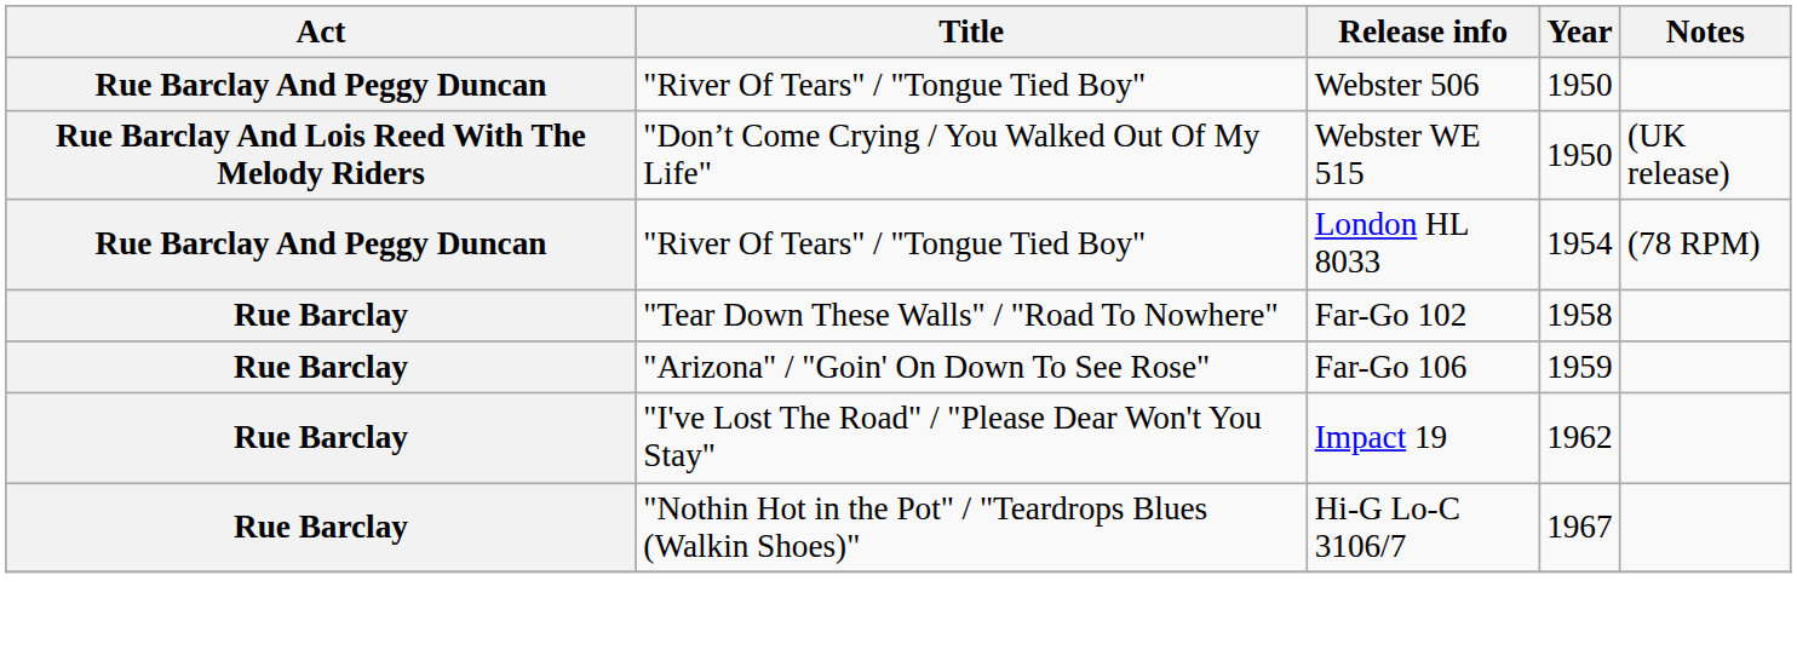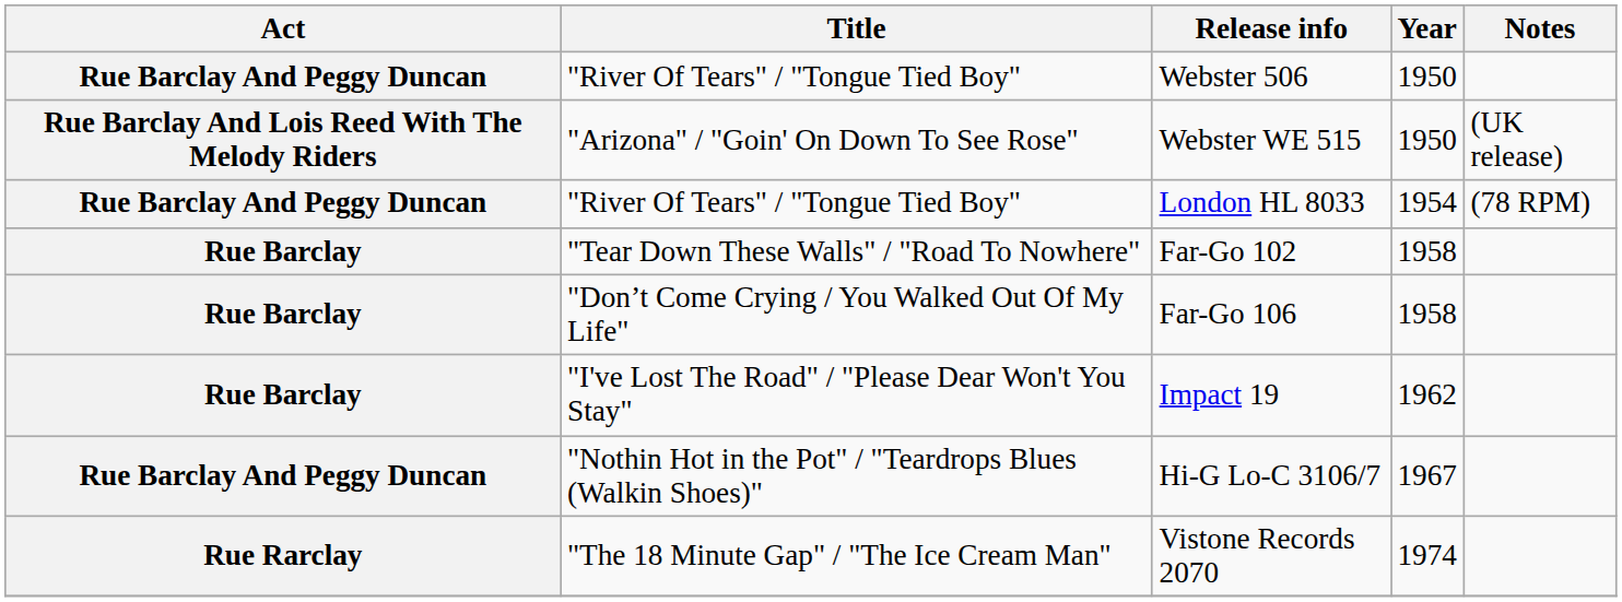 <table class="wikitable plainrowheaders sortable">
 <tr>
 <th scope="col">Act</th>
 <th scope="col">Title</th>
 <th scope="col">Release info</th>
 <th scope="col">Year</th>
 <th scope="col" class="unsortable">Notes</th>
 </tr>
 <tr>
 <th scope="row">Rue Barclay And Peggy Duncan</th>
 <td>"River Of Tears" / "Tongue Tied Boy"</td>
 <td>Webster 506</td>
 <td>1950</td>
 <td></td>
 </tr>
 <tr>
 <th scope="row">Rue Barclay And Lois Reed With The Melody Riders</th>
-<td>"Don’t Come Crying / You Walked Out Of My Life"</td>
+<td>"Arizona" / "Goin' On Down To See Rose"</td>
 <td>Webster WE 515</td>
 <td>1950</td>
 <td>(UK release)</td>
 </tr>
 <tr>
 <th scope="row">Rue Barclay And Peggy Duncan</th>
 <td>"River Of Tears" / "Tongue Tied Boy"</td>
 <td><a href='#'>London</a> HL 8033</td>
 <td>1954</td>
 <td>(78 RPM)</td>
 </tr>
 <tr>
 <th scope="row">Rue Barclay</th>
 <td>"Tear Down These Walls" / "Road To Nowhere"</td>
 <td>Far-Go 102</td>
 <td>1958</td>
 <td></td>
 </tr>
 <tr>
 <th scope="row">Rue Barclay</th>
-<td>"Arizona" / "Goin' On Down To See Rose"</td>
+<td>"Don’t Come Crying / You Walked Out Of My Life"</td>
 <td>Far-Go 106</td>
-<td>1959</td>
+<td>1958</td>
 <td></td>
 </tr>
 <tr>
 <th scope="row">Rue Barclay</th>
 <td>"I've Lost The Road" / "Please Dear Won't You Stay"</td>
 <td><a href='#'>Impact</a> 19</td>
 <td>1962</td>
 <td></td>
 </tr>
 <tr>
-<th scope="row">Rue Barclay</th>
+<th scope="row">Rue Barclay And Peggy Duncan</th>
 <td>"Nothin Hot in the Pot" / "Teardrops Blues (Walkin Shoes)"</td>
 <td>Hi-G Lo-C 3106/7</td>
 <td>1967</td>
 <td></td>
 </tr>
 <tr>
+<th scope="row">Rue Rarclay</th>
+<td>"The 18 Minute Gap" / "The Ice Cream Man"</td>
+<td>Vistone Records 2070</td>
+<td>1974</td>
+<td></td>
+</tr>
+<tr>
 </tr>
 </table>
